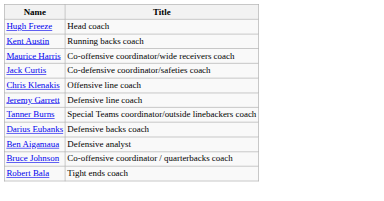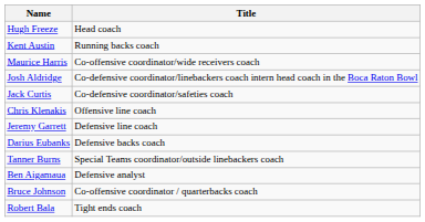 <table class="wikitable" border="1" style="font-size:90%;">
 <tr>
 <th>Name</th>
 <th>Title</th>
 </tr>
 <tr>
 <td><a href='#'>Hugh Freeze</a></td>
 <td>Head coach</td>
 </tr>
 <tr>
 <td><a href='#'>Kent Austin</a></td>
 <td>Running backs coach</td>
 </tr>
 <tr>
 <td><a href='#'>Maurice Harris</a></td>
 <td>Co-offensive coordinator/wide receivers coach</td>
 </tr>
 <tr>
+<td><a href='#'>Josh Aldridge</a></td>
+<td>Co-defensive coordinator/linebackers coach intern head coach in the <a href='#'>Boca Raton Bowl</a></td>
+</tr>
+<tr>
 <td><a href='#'>Jack Curtis</a></td>
 <td>Co-defensive coordinator/safeties coach</td>
 </tr>
 <tr>
 <td><a href='#'>Chris Klenakis</a></td>
 <td>Offensive line coach</td>
 </tr>
 <tr>
 <td><a href='#'>Jeremy Garrett</a></td>
 <td>Defensive line coach</td>
 </tr>
 <tr>
+<td><a href='#'>Darius Eubanks</a></td>
+<td>Defensive backs coach</td>
+</tr>
+<tr>
 <td><a href='#'>Tanner Burns</a></td>
 <td>Special Teams coordinator/outside linebackers coach</td>
-</tr>
-<tr>
-<td><a href='#'>Darius Eubanks</a></td>
-<td>Defensive backs coach</td>
 </tr>
 <tr>
 <td><a href='#'>Ben Aigamaua</a></td>
 <td>Defensive analyst</td>
 </tr>
 <tr>
 <td><a href='#'>Bruce Johnson</a></td>
 <td>Co-offensive coordinator / quarterbacks coach</td>
 </tr>
 <tr>
 <td><a href='#'>Robert Bala</a></td>
 <td>Tight ends coach</td>
 </tr>
 </table>
